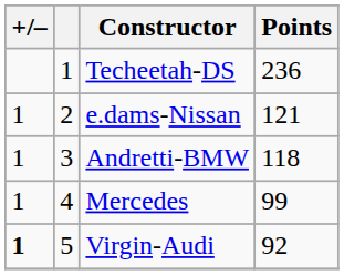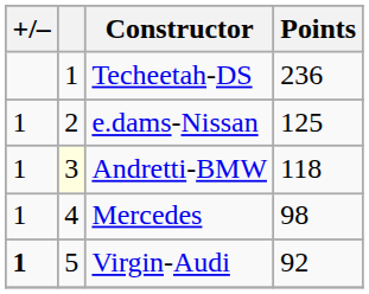 <table class="wikitable" style="font-size: 85%">
 <tr>
 <th scope="col">+/–</th>
 <th scope="col"></th>
 <th scope="col">Constructor</th>
 <th scope="col">Points</th>
 </tr>
 <tr>
 <td align="left"></td>
 <td align="center">1</td>
 <td> <a href='#'>Techeetah</a>-<a href='#'>DS</a></td>
 <td align="left">236</td>
 </tr>
 <tr>
 <td align="left"> 1</td>
 <td align="center">2</td>
 <td> <a href='#'>e.dams</a>-<a href='#'>Nissan</a></td>
-<td align="left">121</td>
+<td align="left">125</td>
 </tr>
 <tr>
 <td align="left"> 1</td>
-<td align="center">3</td>
+<td align="center" style="background: lightyellow;">3</td>
 <td> <a href='#'>Andretti</a>-<a href='#'>BMW</a></td>
 <td align="left">118</td>
 </tr>
 <tr>
 <td align="left"> 1</td>
 <td align="center">4</td>
 <td> <a href='#'>Mercedes</a></td>
-<td align="left">99</td>
+<td align="left">98</td>
 </tr>
 <tr>
 <td align="left"><strong> 1</strong></td>
 <td align="center">5</td>
 <td> <a href='#'>Virgin</a>-<a href='#'>Audi</a></td>
 <td align="left">92</td>
 </tr>
 <tr>
 </tr>
 </table>
